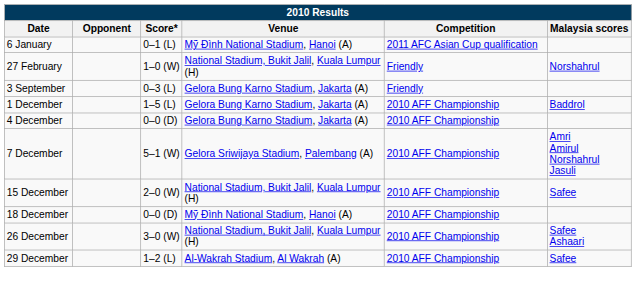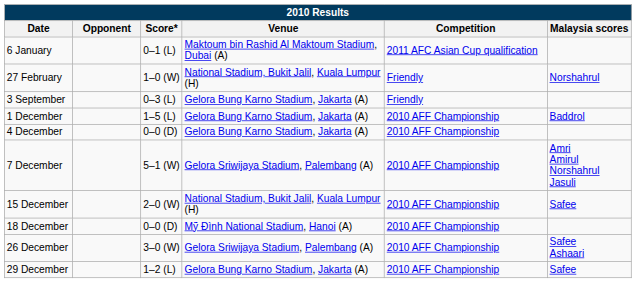 <table class="wikitable" width=100% style="text-align:left;font-size:90%;">
 <tr>
 <th colspan=9 style="background: #013A5E; color: #FFFFFF;">2010 Results</th>
 </tr>
 <tr>
 <th width=80>Date</th>
 <th width=80>Opponent</th>
 <th width=20>Score*</th>
 <th width=250>Venue</th>
 <th width=200>Competition</th>
 <th width=100>Malaysia scores</th>
 </tr>
 <tr>
 <td>6 January</td>
 <td></td>
 <td>0–1 (L)</td>
-<td><a href='#'>Mỹ Đình National Stadium</a>, <a href='#'>Hanoi</a> (A)</td>
+<td><a href='#'>Maktoum bin Rashid Al Maktoum Stadium</a>, <a href='#'>Dubai</a> (A)</td>
 <td><a href='#'>2011 AFC Asian Cup qualification</a></td>
 <td></td>
 </tr>
 <tr>
 <td>27 February</td>
 <td></td>
 <td>1–0 (W)</td>
 <td><a href='#'>National Stadium, Bukit Jalil</a>, <a href='#'>Kuala Lumpur</a> (H)</td>
 <td><a href='#'>Friendly</a></td>
 <td><a href='#'>Norshahrul</a> </td>
 </tr>
 <tr>
 <td>3 September</td>
 <td></td>
 <td>0–3 (L)</td>
 <td><a href='#'>Gelora Bung Karno Stadium</a>, <a href='#'>Jakarta</a> (A)</td>
 <td><a href='#'>Friendly</a></td>
 <td></td>
 </tr>
 <tr>
 <td>1 December</td>
 <td></td>
 <td>1–5 (L)</td>
 <td><a href='#'>Gelora Bung Karno Stadium</a>, <a href='#'>Jakarta</a> (A)</td>
 <td><a href='#'>2010 AFF Championship</a></td>
 <td><a href='#'>Baddrol</a> </td>
 </tr>
 <tr>
 <td>4 December</td>
 <td></td>
 <td>0–0 (D)</td>
 <td><a href='#'>Gelora Bung Karno Stadium</a>, <a href='#'>Jakarta</a> (A)</td>
 <td><a href='#'>2010 AFF Championship</a></td>
 <td></td>
 </tr>
 <tr>
 <td>7 December</td>
 <td></td>
 <td>5–1 (W)</td>
 <td><a href='#'>Gelora Sriwijaya Stadium</a>, <a href='#'>Palembang</a> (A)</td>
 <td><a href='#'>2010 AFF Championship</a></td>
 <td><a href='#'>Amri</a> <br><a href='#'>Amirul</a> <br><a href='#'>Norshahrul</a> <br><a href='#'>Jasuli</a> </td>
 </tr>
 <tr>
 <td>15 December</td>
 <td></td>
 <td>2–0 (W)</td>
 <td><a href='#'>National Stadium, Bukit Jalil</a>, <a href='#'>Kuala Lumpur</a> (H)</td>
 <td><a href='#'>2010 AFF Championship</a></td>
 <td><a href='#'>Safee</a> </td>
 </tr>
 <tr>
 <td>18 December</td>
 <td></td>
 <td>0–0 (D)</td>
 <td><a href='#'>Mỹ Đình National Stadium</a>, <a href='#'>Hanoi</a> (A)</td>
 <td><a href='#'>2010 AFF Championship</a></td>
 <td></td>
 </tr>
 <tr>
 <td>26 December</td>
 <td></td>
 <td>3–0 (W)</td>
-<td><a href='#'>National Stadium, Bukit Jalil</a>, <a href='#'>Kuala Lumpur</a> (H)</td>
+<td><a href='#'>Gelora Sriwijaya Stadium</a>, <a href='#'>Palembang</a> (A)</td>
 <td><a href='#'>2010 AFF Championship</a></td>
 <td><a href='#'>Safee</a> <br><a href='#'>Ashaari</a> </td>
 </tr>
 <tr>
 <td>29 December</td>
 <td></td>
 <td>1–2 (L)</td>
-<td><a href='#'>Al-Wakrah Stadium</a>, <a href='#'>Al Wakrah</a> (A)</td>
+<td><a href='#'>Gelora Bung Karno Stadium</a>, <a href='#'>Jakarta</a> (A)</td>
 <td><a href='#'>2010 AFF Championship</a></td>
 <td><a href='#'>Safee</a> </td>
 </tr>
 </table>
